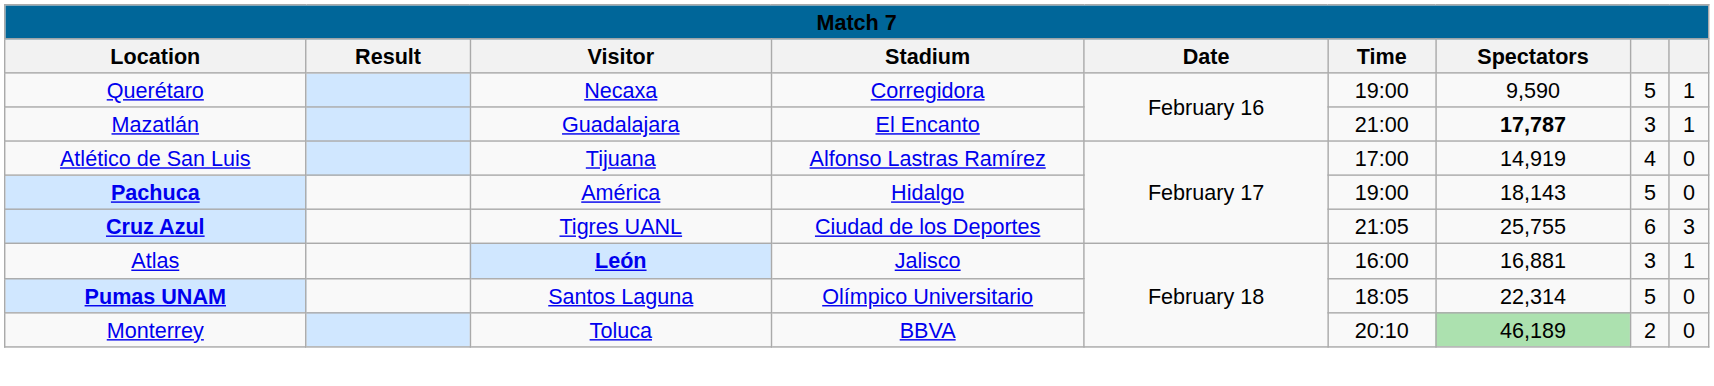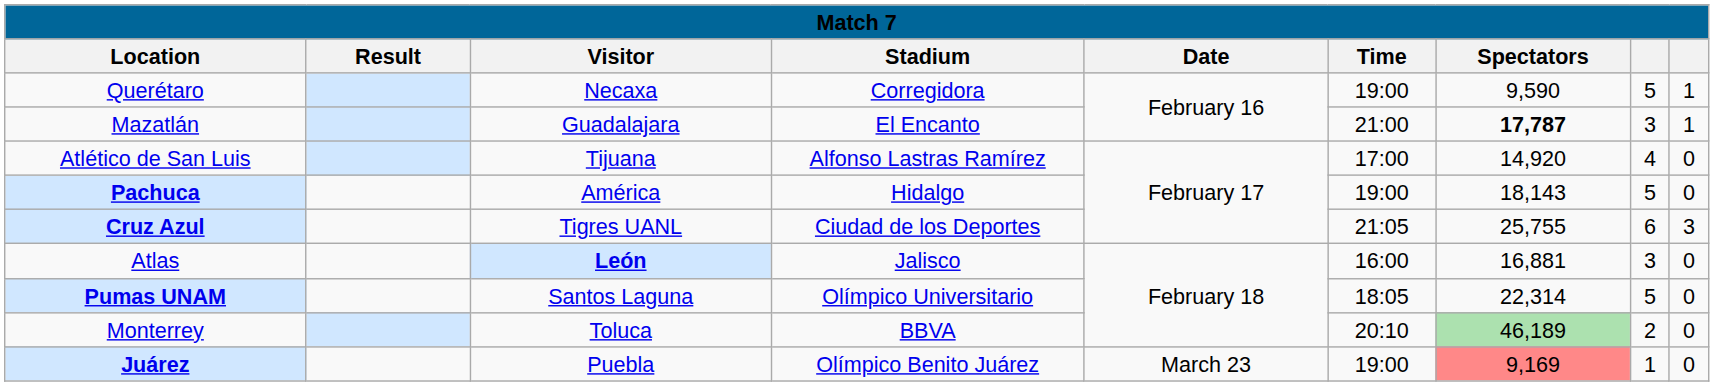 <table class="wikitable mw-collapsible mw-collapsed" style="font-size:95%; text-align: center; width: 95%;">
 <tr>
 <th colspan="9" style=" background: #006699 " width="100%;" align="center"><b>Match 7</b></th>
 </tr>
 <tr>
 <th width="125">Location</th>
 <th width="65">Result</th>
 <th width="125">Visitor</th>
 <th width="130">Stadium</th>
 <th width="100">Date</th>
 <th width="40">Time</th>
 <th width="50">Spectators</th>
 <th width="10"></th>
 <th width="10"></th>
 </tr>
 <tr aling="center">
 <td><a href='#'>Querétaro</a></td>
 <td bgcolor="D0E7FF"><strong></strong></td>
 <td><a href='#'>Necaxa</a></td>
 <td><a href='#'>Corregidora</a></td>
 <td rowspan="2">February 16</td>
 <td>19:00</td>
 <td>9,590</td>
 <td>5</td>
 <td>1</td>
 </tr>
 <tr aling="center">
 <td><a href='#'>Mazatlán</a></td>
 <td bgcolor="D0E7FF"><strong></strong></td>
 <td><a href='#'>Guadalajara</a></td>
 <td><a href='#'>El Encanto</a></td>
 <td>21:00</td>
 <td><strong>17,787</strong></td>
 <td>3</td>
 <td>1</td>
 </tr>
 <tr aling="center">
 <td><a href='#'>Atlético de San Luis</a></td>
 <td bgcolor="D0E7FF"><strong></strong></td>
 <td><a href='#'>Tijuana</a></td>
 <td><a href='#'>Alfonso Lastras Ramírez</a></td>
 <td rowspan="3">February 17</td>
 <td>17:00</td>
-<td>14,919</td>
+<td>14,920</td>
 <td>4</td>
 <td>0</td>
 </tr>
 <tr aling="center">
 <td bgcolor="D0E7FF"><strong><a href='#'>Pachuca</a></strong></td>
 <td></td>
 <td><a href='#'>América</a></td>
 <td><a href='#'>Hidalgo</a></td>
 <td>19:00</td>
 <td>18,143</td>
 <td>5</td>
 <td>0</td>
 </tr>
 <tr aling="center">
 <td bgcolor="D0E7FF"><strong><a href='#'>Cruz Azul</a></strong></td>
 <td></td>
 <td><a href='#'>Tigres UANL</a></td>
 <td><a href='#'>Ciudad de los Deportes</a></td>
 <td>21:05</td>
 <td>25,755</td>
 <td>6</td>
 <td>3</td>
 </tr>
 <tr aling="center">
 <td><a href='#'>Atlas</a></td>
 <td></td>
 <td bgcolor="D0E7FF"><strong><a href='#'>León</a></strong></td>
 <td><a href='#'>Jalisco</a></td>
 <td rowspan="3">February 18</td>
 <td>16:00</td>
 <td>16,881</td>
 <td>3</td>
-<td>1</td>
+<td>0</td>
 </tr>
 <tr aling="center">
 <td bgcolor="D0E7FF"><strong><a href='#'>Pumas UNAM</a></strong></td>
 <td></td>
 <td><a href='#'>Santos Laguna</a></td>
 <td><a href='#'>Olímpico Universitario</a></td>
 <td>18:05</td>
 <td>22,314</td>
 <td>5</td>
 <td>0</td>
 </tr>
 <tr aling="center">
 <td><a href='#'>Monterrey</a></td>
 <td bgcolor="D0E7FF"><strong></strong></td>
 <td><a href='#'>Toluca</a></td>
 <td><a href='#'>BBVA</a></td>
 <td>20:10</td>
 <td bgcolor=#ACE1AF>46,189</td>
 <td>2</td>
 <td>0</td>
 </tr>
+<tr aling="center">
+<td bgcolor="D0E7FF"><strong><a href='#'>Juárez</a></strong></td>
+<td></td>
+<td><a href='#'>Puebla</a></td>
+<td><a href='#'>Olímpico Benito Juárez</a></td>
+<td>March 23</td>
+<td>19:00</td>
+<td bgcolor=#FF8888>9,169</td>
+<td>1</td>
+<td>0</td>
+</tr>
 </table>
